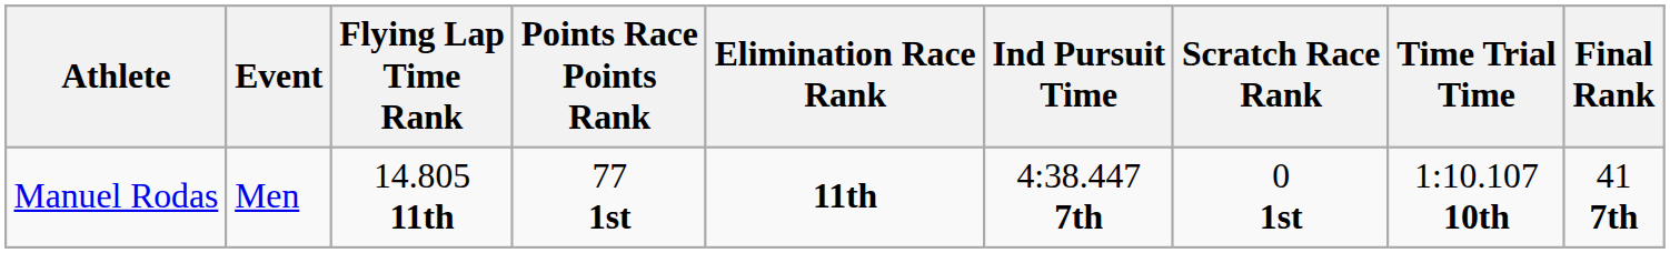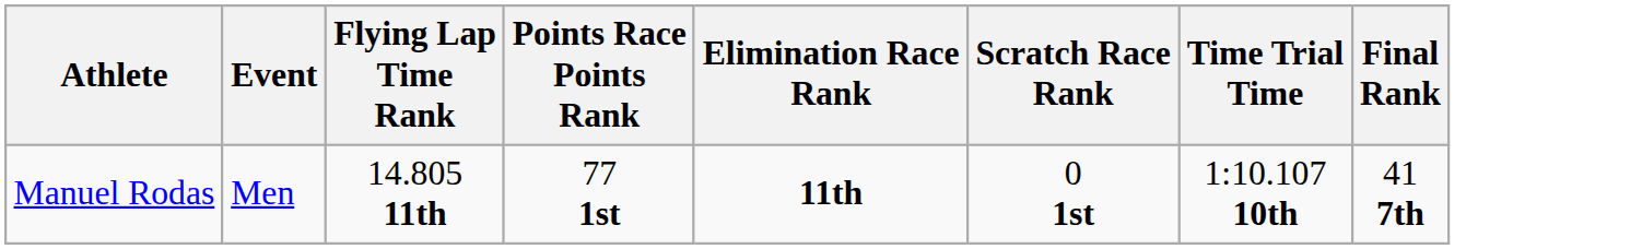 <table class="wikitable" border="1" style="font-size:90%">
 <tr>
 <th>Athlete</th>
 <th>Event</th>
 <th>Flying Lap<br>Time<br>Rank</th>
 <th>Points Race<br>Points<br>Rank</th>
 <th>Elimination Race<br>Rank</th>
-<th>Ind Pursuit<br>Time</th>
 <th>Scratch Race<br>Rank</th>
 <th>Time Trial<br>Time</th>
 <th>Final<br>Rank</th>
 </tr>
 <tr>
 <td><a href='#'>Manuel Rodas</a></td>
 <td><a href='#'>Men</a></td>
 <td align=center>14.805<br><strong>11th</strong></td>
 <td align=center>77<br><strong>1st</strong></td>
 <td align=center><strong>11th</strong></td>
-<td align=center>4:38.447<br><strong>7th</strong></td>
 <td align=center>0<br><strong>1st</strong></td>
 <td align=center>1:10.107<br><strong>10th</strong></td>
 <td align=center>41<br><strong>7th</strong></td>
 </tr>
 </table>
